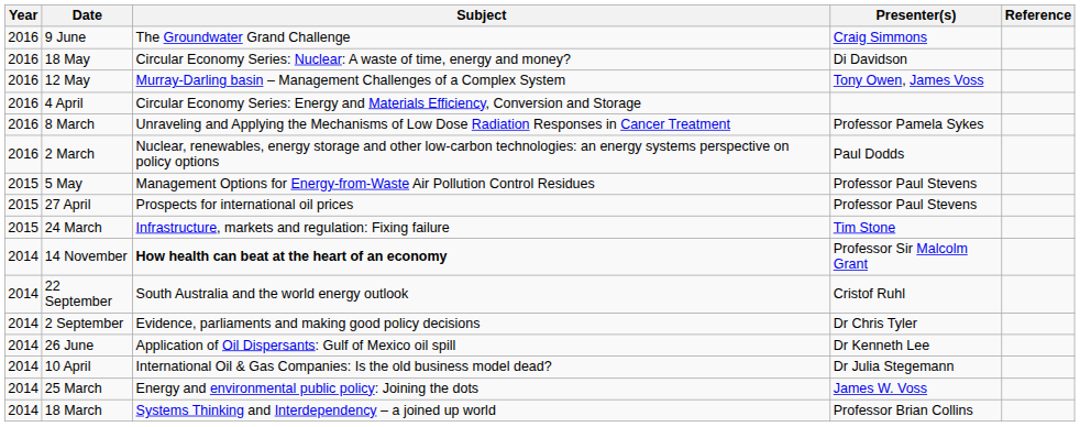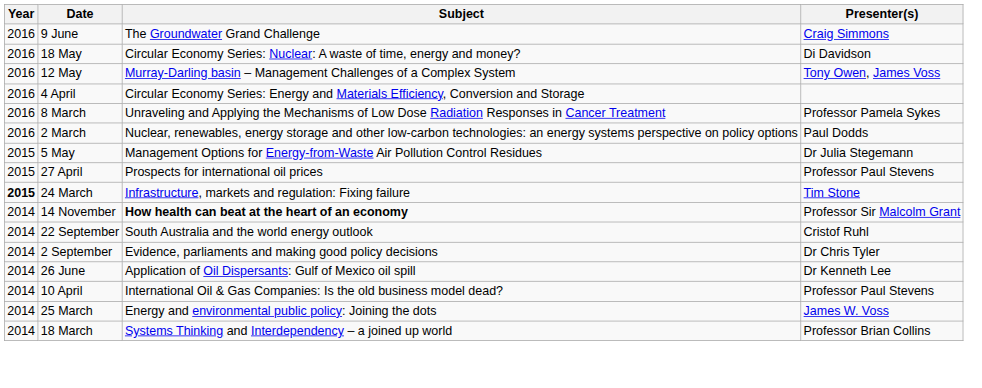 <table class="wikitable">
 <tr>
 <th>Year</th>
 <th>Date</th>
 <th>Subject</th>
 <th>Presenter(s)</th>
-<th>Reference</th>
 </tr>
 <tr>
 <td>2016</td>
 <td>9 June</td>
 <td>The <a href='#'>Groundwater</a> Grand Challenge</td>
 <td><a href='#'>Craig Simmons</a></td>
-<td></td>
 </tr>
 <tr>
 <td>2016</td>
 <td>18 May</td>
 <td>Circular Economy Series: <a href='#'>Nuclear</a>: A waste of time, energy and money?</td>
 <td>Di Davidson</td>
-<td></td>
 </tr>
 <tr>
 <td>2016</td>
 <td>12 May</td>
 <td><a href='#'>Murray-Darling basin</a> – Management Challenges of a Complex System</td>
 <td><a href='#'>Tony Owen</a>, <a href='#'>James Voss</a></td>
-<td></td>
 </tr>
 <tr>
 <td>2016</td>
 <td>4 April</td>
 <td>Circular Economy Series: Energy and <a href='#'>Materials Efficiency</a>, Conversion and Storage</td>
-<td></td>
 <td></td>
 </tr>
 <tr>
 <td>2016</td>
 <td>8 March</td>
 <td>Unraveling and Applying the Mechanisms of Low Dose <a href='#'>Radiation</a> Responses in <a href='#'>Cancer Treatment</a></td>
 <td>Professor Pamela Sykes</td>
-<td></td>
 </tr>
 <tr>
 <td>2016</td>
 <td>2 March</td>
 <td>Nuclear, renewables, energy storage and other low-carbon technologies: an energy systems perspective on policy options</td>
 <td>Paul Dodds</td>
-<td></td>
 </tr>
 <tr>
 <td>2015</td>
 <td>5 May</td>
 <td>Management Options for <a href='#'>Energy-from-Waste</a> Air Pollution Control Residues</td>
-<td>Professor Paul Stevens</td>
-<td></td>
+<td>Dr Julia Stegemann</td>
 </tr>
 <tr>
 <td>2015</td>
 <td>27 April</td>
 <td>Prospects for international oil prices</td>
 <td>Professor Paul Stevens</td>
-<td></td>
 </tr>
 <tr>
-<td>2015</td>
+<td><strong>2015</strong></td>
 <td>24 March</td>
 <td><a href='#'>Infrastructure</a>, markets and regulation: Fixing failure</td>
 <td><a href='#'>Tim Stone</a></td>
-<td></td>
 </tr>
 <tr>
 <td>2014</td>
 <td>14 November</td>
 <td><strong>How health can beat at the heart of an economy</strong></td>
 <td>Professor Sir <a href='#'>Malcolm Grant</a></td>
-<td></td>
 </tr>
 <tr>
 <td>2014</td>
 <td>22 September</td>
 <td>South Australia and the world energy outlook</td>
 <td>Cristof Ruhl</td>
-<td></td>
 </tr>
 <tr>
 <td>2014</td>
 <td>2 September</td>
 <td>Evidence, parliaments and making good policy decisions</td>
 <td>Dr Chris Tyler</td>
-<td></td>
 </tr>
 <tr>
 <td>2014</td>
 <td>26 June</td>
 <td>Application of <a href='#'>Oil Dispersants</a>: Gulf of Mexico oil spill</td>
 <td>Dr Kenneth Lee</td>
-<td></td>
 </tr>
 <tr>
 <td>2014</td>
 <td>10 April</td>
 <td>International Oil & Gas Companies: Is the old business model dead?</td>
-<td>Dr Julia Stegemann</td>
-<td></td>
+<td>Professor Paul Stevens</td>
 </tr>
 <tr>
 <td>2014</td>
 <td>25 March</td>
 <td>Energy and <a href='#'>environmental public policy</a>: Joining the dots</td>
 <td><a href='#'>James W. Voss</a></td>
-<td></td>
 </tr>
 <tr>
 <td>2014</td>
 <td>18 March</td>
 <td><a href='#'>Systems Thinking</a> and <a href='#'>Interdependency</a> – a joined up world</td>
 <td>Professor Brian Collins</td>
-<td></td>
 </tr>
 </table>
